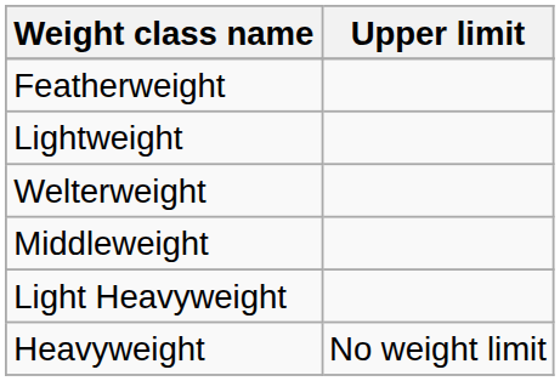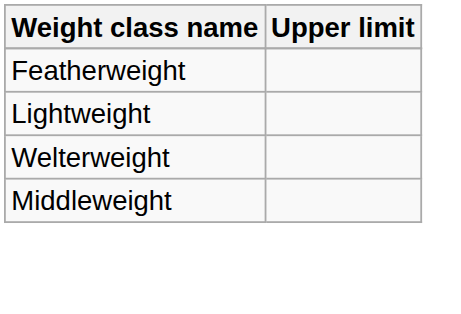 <table class="wikitable" style="font-size:95%;">
 <tr>
 <th>Weight class name</th>
 <th>Upper limit</th>
 </tr>
 <tr>
 </tr>
 <tr align="center">
 <td align="left">Featherweight</td>
 <td></td>
 </tr>
 <tr align="center">
 <td align="left">Lightweight</td>
 <td></td>
 </tr>
 <tr align="center">
 <td align="left">Welterweight</td>
 <td></td>
 </tr>
 <tr align="center">
 <td align="left">Middleweight</td>
 <td></td>
 </tr>
-<tr align="center">
-<td align="left">Light Heavyweight</td>
-<td></td>
-</tr>
-<tr align="center">
-<td align="left">Heavyweight</td>
-<td>No weight limit</td>
-</tr>
 </table>
